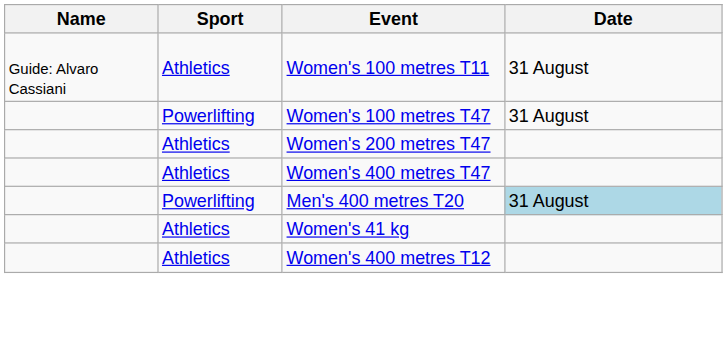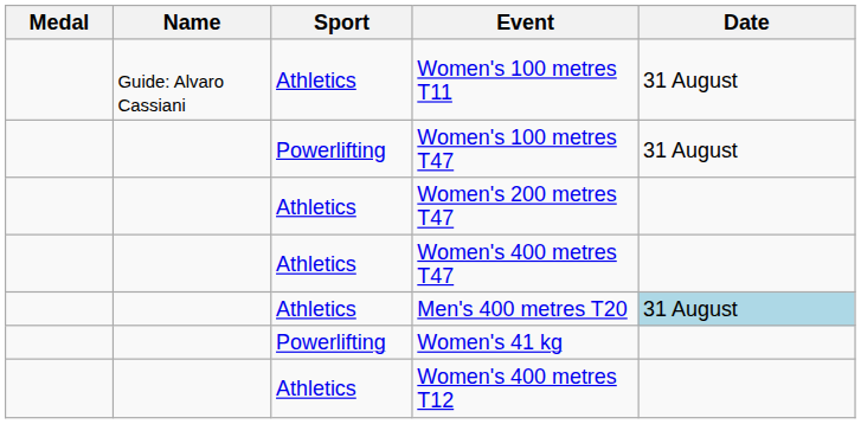 <table class="wikitable sortable" style="font-size:95%">
 <tr>
+<th style="width:6em">Medal</th>
 <th style="width:10em">Name</th>
 <th style="width:7em">Sport</th>
 <th style="width:15em">Event</th>
 <th style="width:15em">Date</th>
 </tr>
 <tr>
+<td></td>
 <td><br><small>Guide: Alvaro Cassiani</small></td>
 <td><a href='#'>Athletics</a></td>
 <td><a href='#'>Women's 100 metres T11</a></td>
 <td>31 August</td>
 </tr>
 <tr>
 <td></td>
+<td></td>
 <td><a href='#'>Powerlifting</a></td>
 <td><a href='#'>Women's 100 metres T47</a></td>
 <td>31 August</td>
 </tr>
 <tr>
+<td></td>
 <td></td>
 <td><a href='#'>Athletics</a></td>
 <td><a href='#'>Women's 200 metres T47</a></td>
 <td></td>
 </tr>
 <tr>
 <td></td>
+<td></td>
 <td><a href='#'>Athletics</a></td>
 <td><a href='#'>Women's 400 metres T47</a></td>
 <td></td>
 </tr>
 <tr>
 <td></td>
-<td><a href='#'>Powerlifting</a></td>
+<td></td>
+<td><a href='#'>Athletics</a></td>
 <td><a href='#'>Men's 400 metres T20</a></td>
 <td style="background: lightblue;">31 August</td>
 </tr>
 <tr>
 <td></td>
-<td><a href='#'>Athletics</a></td>
+<td></td>
+<td><a href='#'>Powerlifting</a></td>
 <td><a href='#'>Women's 41 kg</a></td>
 <td></td>
 </tr>
 <tr>
+<td></td>
 <td></td>
 <td><a href='#'>Athletics</a></td>
 <td><a href='#'>Women's 400 metres T12</a></td>
 <td></td>
 </tr>
 </table>
